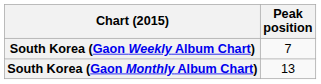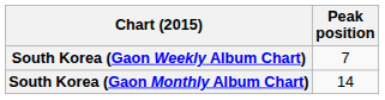 <table class="wikitable sortable plainrowheaders" style="text-align:center;">
 <tr>
 <th>Chart (2015)</th>
 <th>Peak<br>position</th>
 </tr>
 <tr>
 <th scope="row">South Korea (<a href='#'>Gaon <em>Weekly</em> Album Chart</a>)</th>
 <td>7</td>
 </tr>
 <tr>
 <th scope="row">South Korea (<a href='#'>Gaon <em>Monthly</em> Album Chart</a>)</th>
-<td>13</td>
+<td>14</td>
 </tr>
 </table>
